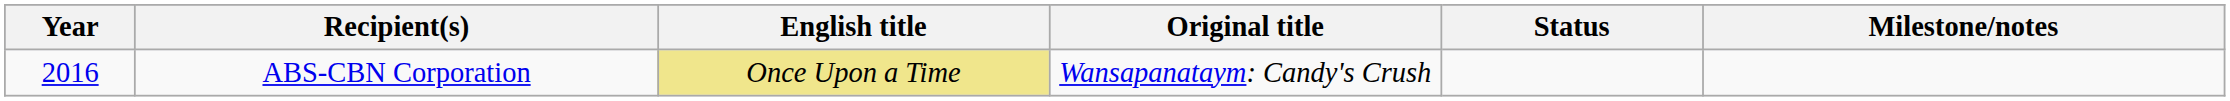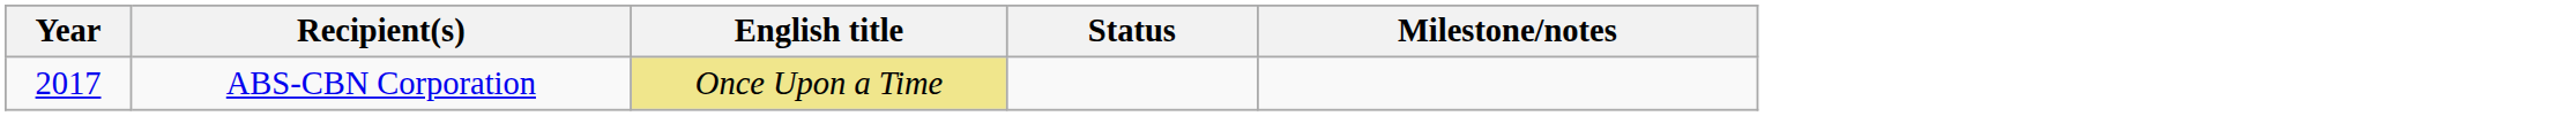 <table class="wikitable" style="text-align: center">
 <tr style="background:#ebf5ff;">
 <th width="5%">Year</th>
 <th width="20%">Recipient(s)</th>
 <th width="15%">English title</th>
-<th width="15%">Original title</th>
 <th width="10%">Status</th>
 <th width="20%">Milestone/notes</th>
 </tr>
 <tr>
-<td><a href='#'>2016</a></td>
+<td><a href='#'>2017</a></td>
 <td><a href='#'>ABS-CBN Corporation</a></td>
 <td style="background: khaki;"><em>Once Upon a Time</em></td>
-<td><em><a href='#'>Wansapanataym</a>: Candy's Crush</em></td>
 <td></td>
 <td></td>
 </tr>
 </table>
